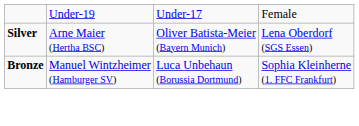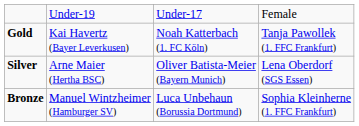 <table class="wikitable">
 <tr>
 <td></td>
 <td><a href='#'>Under-19</a></td>
 <td><a href='#'>Under-17</a></td>
 <td>Female</td>
+</tr>
+<tr>
+<td valign="top"><strong>Gold</strong></td>
+<td><a href='#'>Kai Havertz</a> <br><small>(<a href='#'>Bayer Leverkusen</a>)</small></td>
+<td><a href='#'>Noah Katterbach</a> <br><small>(<a href='#'>1. FC Köln</a>)</small></td>
+<td><a href='#'>Tanja Pawollek</a> <br><small>(<a href='#'>1. FFC Frankfurt</a>)</small></td>
 </tr>
 <tr>
 <td valign="top"><strong>Silver</strong></td>
 <td><a href='#'>Arne Maier</a> <br><small>(<a href='#'>Hertha BSC</a>)</small></td>
 <td><a href='#'>Oliver Batista-Meier</a> <br><small>(<a href='#'>Bayern Munich</a>)</small></td>
 <td><a href='#'>Lena Oberdorf</a> <br><small>(<a href='#'>SGS Essen</a>)</small></td>
 </tr>
 <tr>
 <td valign="top"><strong>Bronze</strong></td>
 <td><a href='#'>Manuel Wintzheimer</a> <br><small>(<a href='#'>Hamburger SV</a>)</small></td>
 <td><a href='#'>Luca Unbehaun</a> <br><small>(<a href='#'>Borussia Dortmund</a>)</small></td>
 <td><a href='#'>Sophia Kleinherne</a> <br><small>(<a href='#'>1. FFC Frankfurt</a>)</small></td>
 </tr>
 </table>
